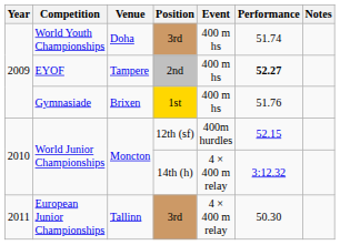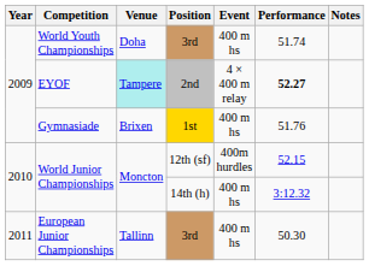 <table class="wikitable" width=65% style="font-size:90%; text-align:center;">
 <tr>
 <th>Year</th>
 <th>Competition</th>
 <th>Venue</th>
 <th>Position</th>
 <th>Event</th>
 <th>Performance</th>
 <th>Notes</th>
 </tr>
 <tr>
 <td rowspan=3>2009</td>
 <td align=left><a href='#'>World Youth Championships</a></td>
 <td align=left> <a href='#'>Doha</a></td>
 <td bgcolor=cc9966>3rd</td>
 <td>400 m hs</td>
 <td>51.74</td>
 <td></td>
 </tr>
 <tr>
 <td align=left><a href='#'>EYOF</a></td>
-<td align=left> <a href='#'>Tampere</a></td>
+<td align=left style="background: paleturquoise;"> <a href='#'>Tampere</a></td>
 <td bgcolor=silver>2nd</td>
-<td>400 m hs</td>
+<td>4 × 400 m relay</td>
 <td><strong>52.27</strong></td>
 <td></td>
 </tr>
 <tr>
 <td align=left><a href='#'>Gymnasiade</a></td>
 <td align=left> <a href='#'>Brixen</a></td>
 <td bgcolor=gold>1st</td>
 <td>400 m hs</td>
 <td>51.76</td>
 <td></td>
 </tr>
 <tr>
 <td rowspan=2>2010</td>
 <td rowspan=2 align=left><a href='#'>World Junior Championships</a></td>
 <td rowspan=2 align=left> <a href='#'>Moncton</a></td>
 <td>12th (sf)</td>
 <td>400m hurdles</td>
 <td><a href='#'>52.15</a></td>
 <td></td>
 </tr>
 <tr>
 <td>14th (h)</td>
-<td>4 × 400 m relay</td>
+<td>400 m hs</td>
 <td><a href='#'>3:12.32</a></td>
 <td></td>
 </tr>
 <tr>
 <td>2011</td>
 <td align=left><a href='#'>European Junior Championships</a></td>
 <td align=left> <a href='#'>Tallinn</a></td>
 <td bgcolor=cc9966>3rd</td>
-<td>4 × 400 m relay</td>
+<td>400 m hs</td>
 <td>50.30</td>
 <td></td>
 </tr>
 </table>
